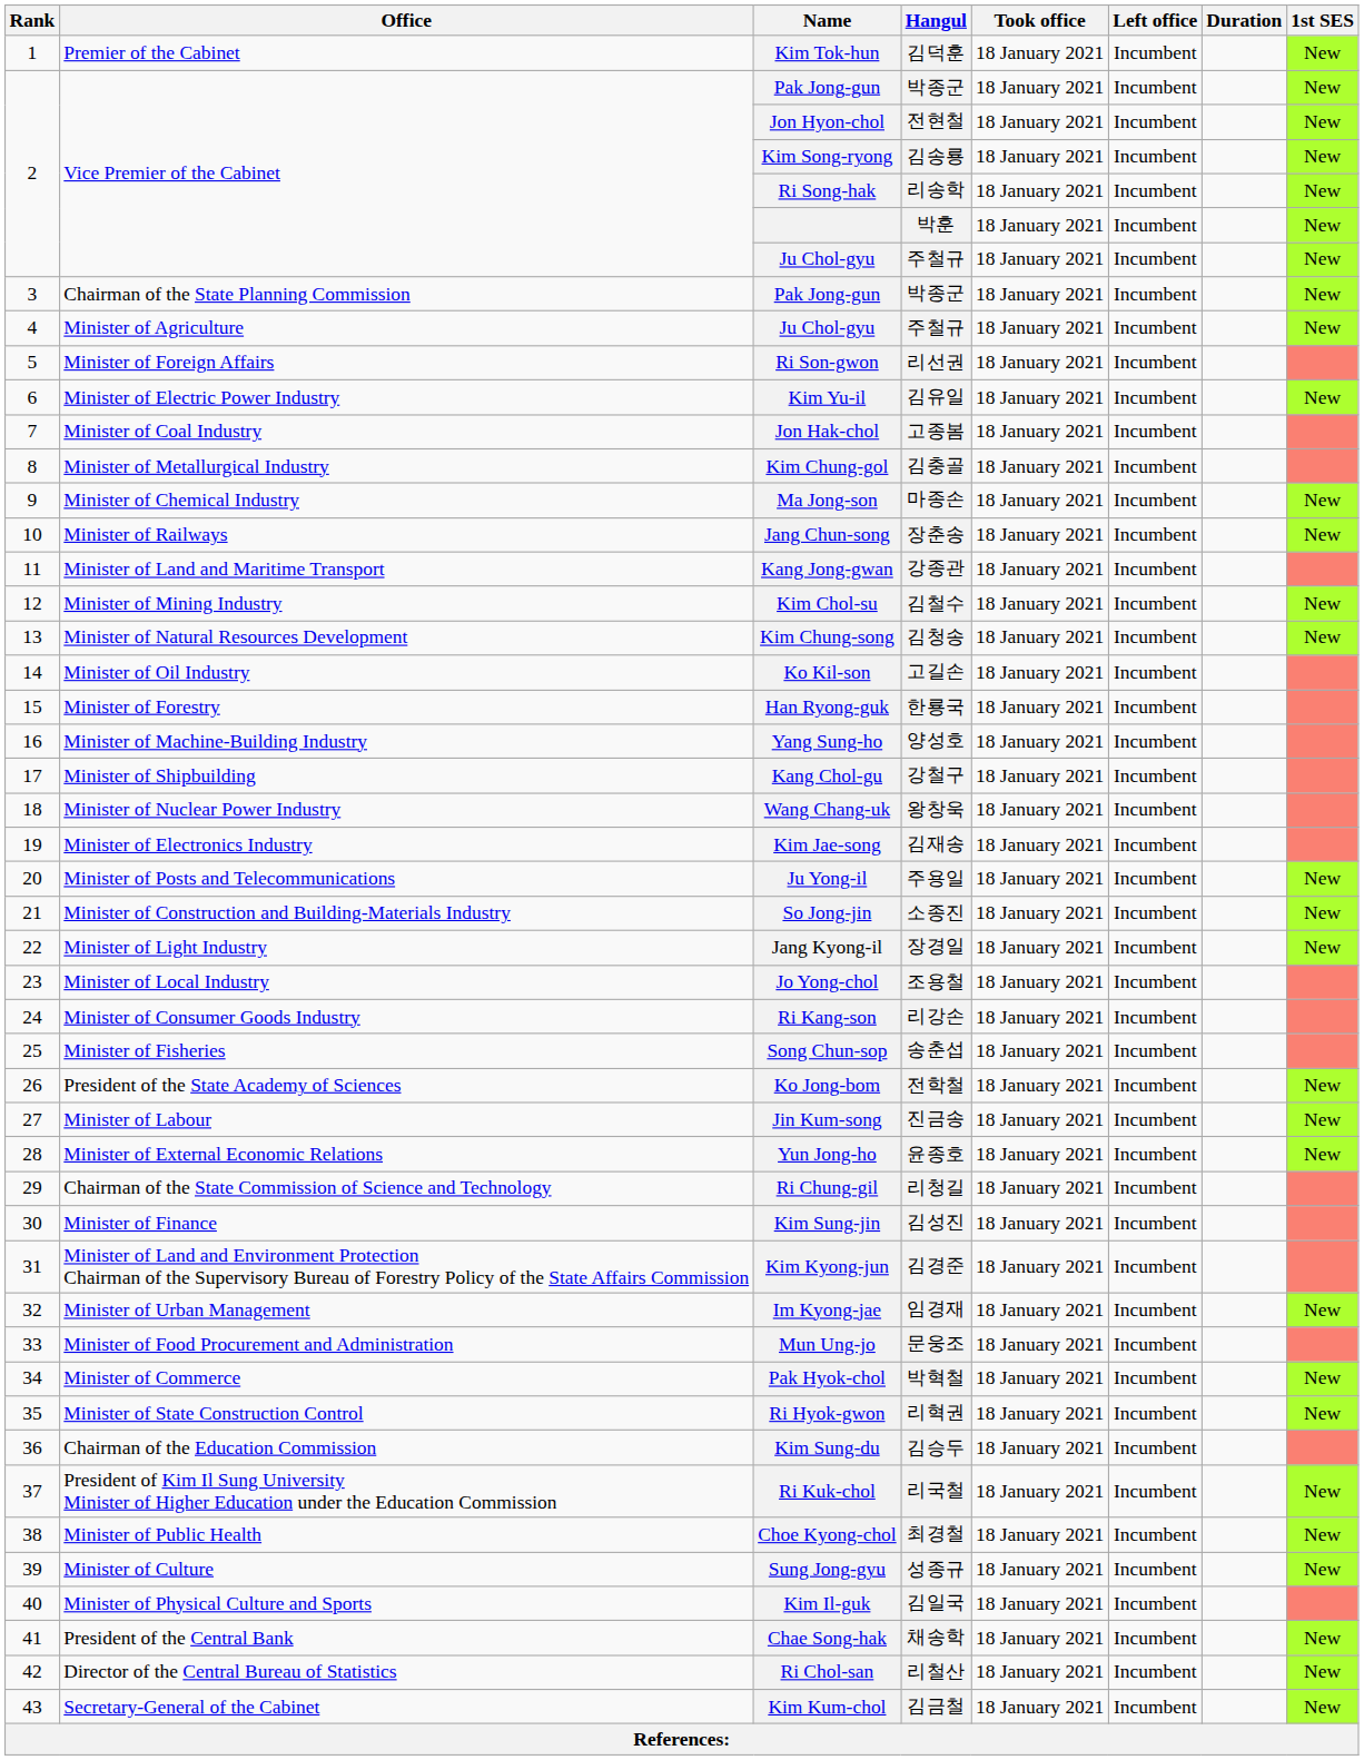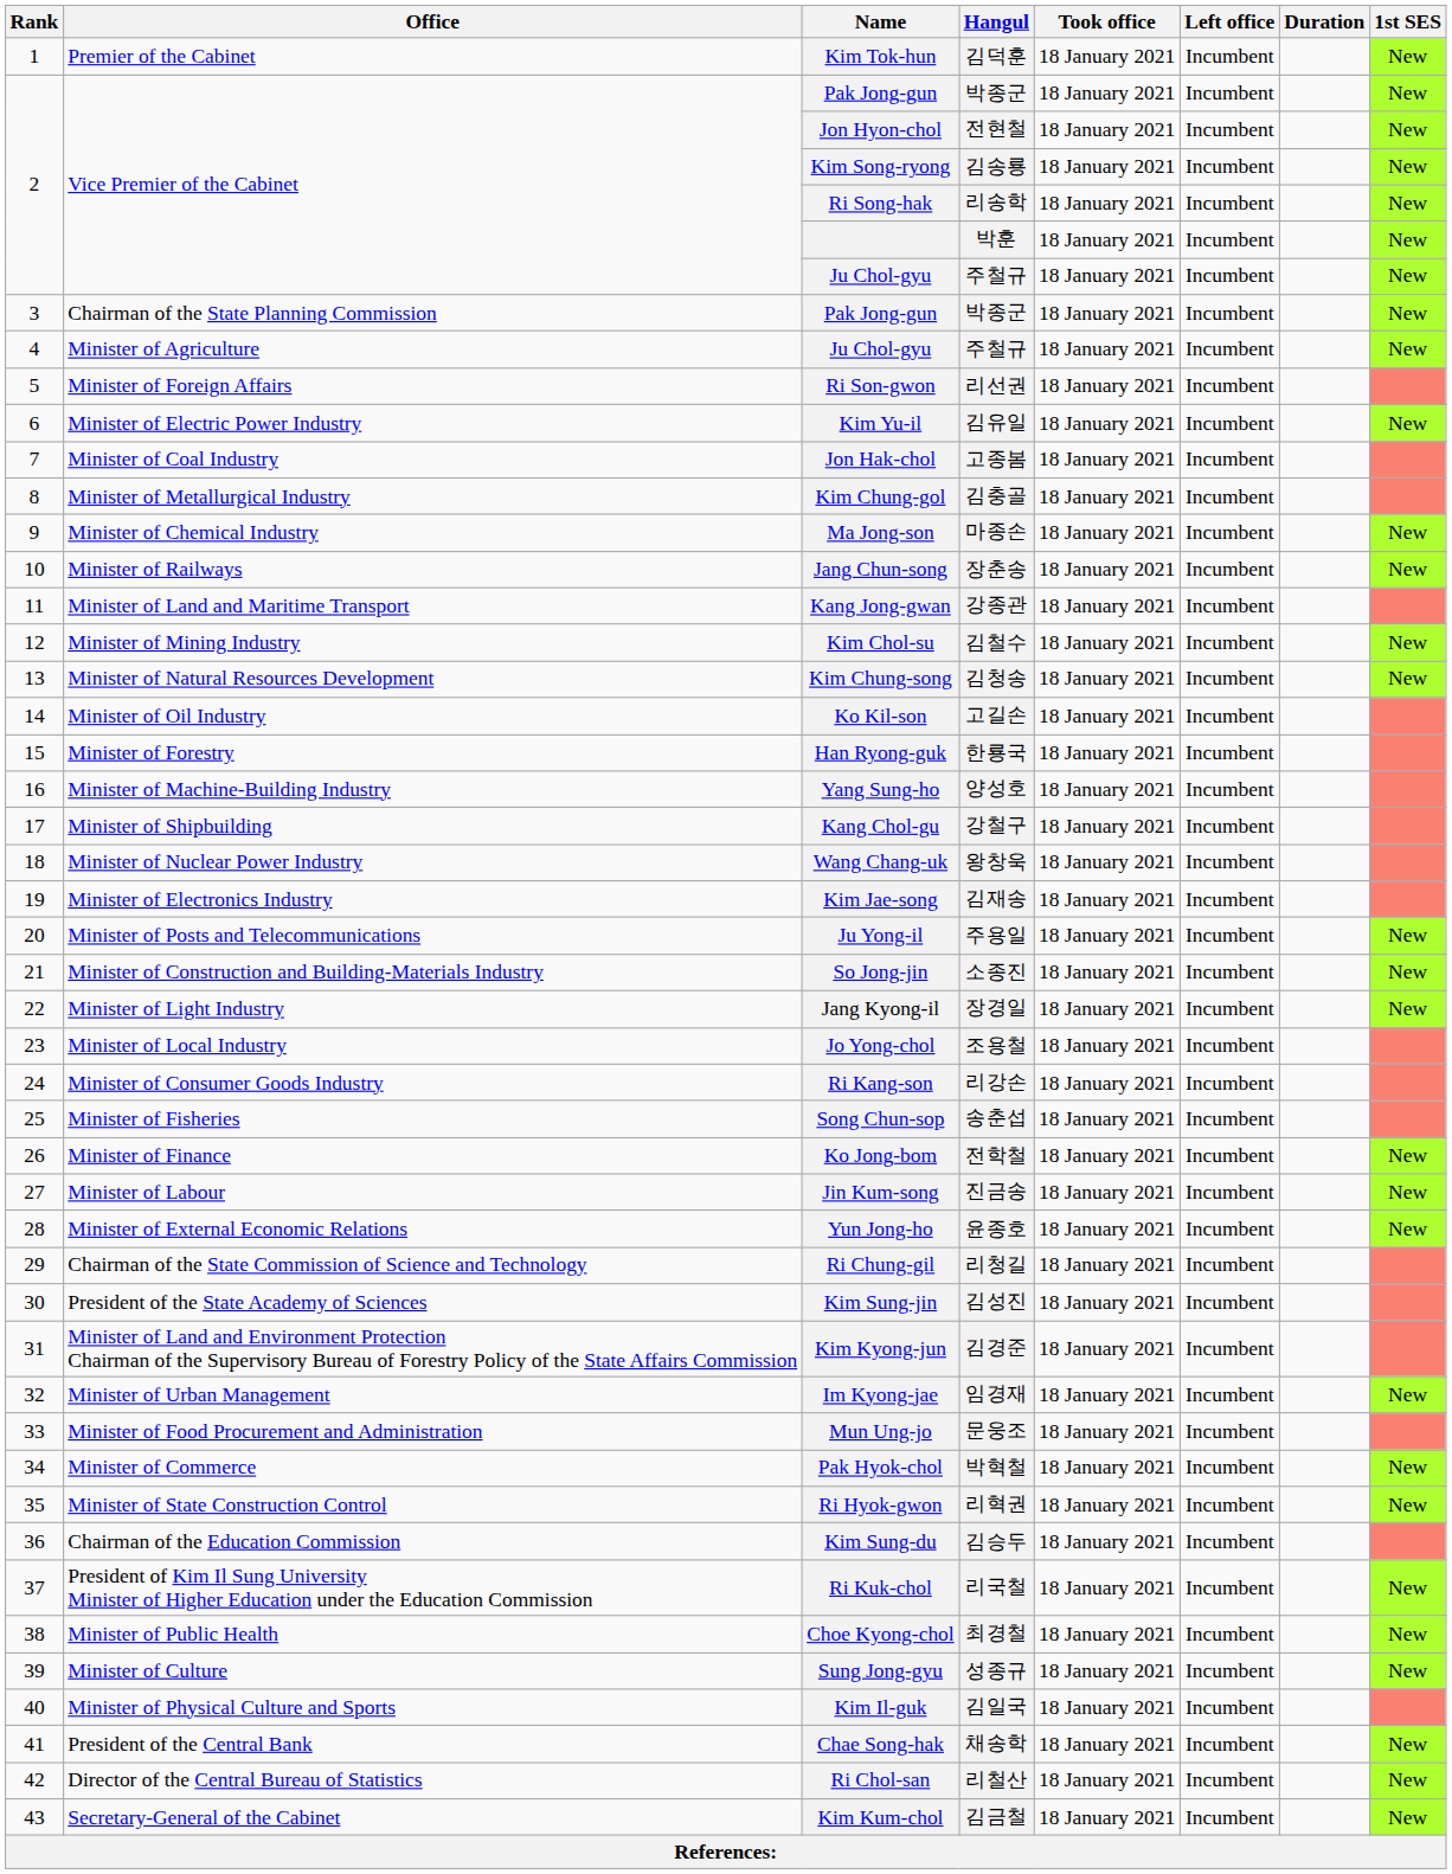 <table class="wikitable sortable">
 <tr>
 <th>Rank</th>
 <th>Office</th>
 <th>Name</th>
 <th class="unsortable"><a href='#'>Hangul</a></th>
 <th>Took office</th>
 <th>Left office</th>
 <th>Duration</th>
 <th>1st SES</th>
 </tr>
 <tr>
 <td align="center">1</td>
 <td><a href='#'>Premier of the Cabinet</a></td>
 <th align="center" scope="row" style="font-weight:normal;"><a href='#'>Kim Tok-hun</a></th>
 <th align="center" scope="row" style="font-weight:normal;">김덕훈</th>
 <td align="center">18 January 2021</td>
 <td align="center">Incumbent</td>
 <td align="center"></td>
 <td align="center" style="background: GreenYellow">New</td>
 </tr>
 <tr>
 <td rowspan="6" align="center">2</td>
 <td rowspan="6"><a href='#'>Vice Premier of the Cabinet</a></td>
 <th align="center" scope="row" style="font-weight:normal;"><a href='#'>Pak Jong-gun</a></th>
 <th align="center" scope="row" style="font-weight:normal;">박종군</th>
 <td align="center">18 January 2021</td>
 <td align="center">Incumbent</td>
 <td align="center"></td>
 <td align="center" style="background: GreenYellow">New</td>
 </tr>
 <tr>
 <th align="center" scope="row" style="font-weight:normal;"><a href='#'>Jon Hyon-chol</a></th>
 <th align="center" scope="row" style="font-weight:normal;">전현철</th>
 <td align="center">18 January 2021</td>
 <td align="center">Incumbent</td>
 <td align="center"></td>
 <td align="center" style="background: GreenYellow">New</td>
 </tr>
 <tr>
 <th align="center" scope="row" style="font-weight:normal;"><a href='#'>Kim Song-ryong</a></th>
 <th align="center" scope="row" style="font-weight:normal;">김송룡</th>
 <td align="center">18 January 2021</td>
 <td align="center">Incumbent</td>
 <td align="center"></td>
 <td align="center" style="background: GreenYellow">New</td>
 </tr>
 <tr>
 <th align="center" scope="row" style="font-weight:normal;"><a href='#'>Ri Song-hak</a></th>
 <th align="center" scope="row" style="font-weight:normal;">리송학</th>
 <td align="center">18 January 2021</td>
 <td align="center">Incumbent</td>
 <td align="center"></td>
 <td align="center" style="background: GreenYellow">New</td>
 </tr>
 <tr>
 <th align="center" scope="row" style="font-weight:normal;"></th>
 <th align="center" scope="row" style="font-weight:normal;">박훈</th>
 <td align="center">18 January 2021</td>
 <td align="center">Incumbent</td>
 <td align="center"></td>
 <td align="center" style="background: GreenYellow">New</td>
 </tr>
 <tr>
 <th align="center" scope="row" style="font-weight:normal;"><a href='#'>Ju Chol-gyu</a></th>
 <th align="center" scope="row" style="font-weight:normal;">주철규</th>
 <td align="center">18 January 2021</td>
 <td align="center">Incumbent</td>
 <td align="center"></td>
 <td align="center" style="background: GreenYellow">New</td>
 </tr>
 <tr>
 <td align="center">3</td>
 <td>Chairman of the <a href='#'>State Planning Commission</a></td>
 <th align="center" scope="row" style="font-weight:normal;"><a href='#'>Pak Jong-gun</a></th>
 <th align="center" scope="row" style="font-weight:normal;">박종군</th>
 <td align="center">18 January 2021</td>
 <td align="center">Incumbent</td>
 <td align="center"></td>
 <td align="center" style="background: GreenYellow">New</td>
 </tr>
 <tr>
 <td align="center">4</td>
 <td><a href='#'>Minister of Agriculture</a></td>
 <th align="center" scope="row" style="font-weight:normal;"><a href='#'>Ju Chol-gyu</a></th>
 <th align="center" scope="row" style="font-weight:normal;">주철규</th>
 <td align="center">18 January 2021</td>
 <td align="center">Incumbent</td>
 <td align="center"></td>
 <td align="center" style="background: GreenYellow">New</td>
 </tr>
 <tr>
 <td align="center">5</td>
 <td><a href='#'>Minister of Foreign Affairs</a></td>
 <th align="center" scope="row" style="font-weight:normal;"><a href='#'>Ri Son-gwon</a></th>
 <th align="center" scope="row" style="font-weight:normal;">리선권</th>
 <td align="center">18 January 2021</td>
 <td align="center">Incumbent</td>
 <td align="center"></td>
 <td style="background: Salmon" align="center"></td>
 </tr>
 <tr>
 <td align="center">6</td>
 <td><a href='#'>Minister of Electric Power Industry</a></td>
 <th align="center" scope="row" style="font-weight:normal;"><a href='#'>Kim Yu-il</a></th>
 <th align="center" scope="row" style="font-weight:normal;">김유일</th>
 <td align="center">18 January 2021</td>
 <td align="center">Incumbent</td>
 <td align="center"></td>
 <td align="center" style="background: GreenYellow">New</td>
 </tr>
 <tr>
 <td align="center">7</td>
 <td><a href='#'>Minister of Coal Industry</a></td>
 <th align="center" scope="row" style="font-weight:normal;"><a href='#'>Jon Hak-chol</a></th>
 <th align="center" scope="row" style="font-weight:normal;">고종봄</th>
 <td align="center">18 January 2021</td>
 <td align="center">Incumbent</td>
 <td align="center"></td>
 <td style="background: Salmon" align="center"></td>
 </tr>
 <tr>
 <td align="center">8</td>
 <td><a href='#'>Minister of Metallurgical Industry</a></td>
 <th align="center" scope="row" style="font-weight:normal;"><a href='#'>Kim Chung-gol</a></th>
 <th align="center" scope="row" style="font-weight:normal;">김충골</th>
 <td align="center">18 January 2021</td>
 <td align="center">Incumbent</td>
 <td align="center"></td>
 <td style="background: Salmon" align="center"></td>
 </tr>
 <tr>
 <td align="center">9</td>
 <td><a href='#'>Minister of Chemical Industry</a></td>
 <th align="center" scope="row" style="font-weight:normal;"><a href='#'>Ma Jong-son</a></th>
 <th align="center" scope="row" style="font-weight:normal;">마종손</th>
 <td align="center">18 January 2021</td>
 <td align="center">Incumbent</td>
 <td align="center"></td>
 <td align="center" style="background: GreenYellow">New</td>
 </tr>
 <tr>
 <td align="center">10</td>
 <td><a href='#'>Minister of Railways</a></td>
 <th align="center" scope="row" style="font-weight:normal;"><a href='#'>Jang Chun-song</a></th>
 <th align="center" scope="row" style="font-weight:normal;">장춘송</th>
 <td align="center">18 January 2021</td>
 <td align="center">Incumbent</td>
 <td align="center"></td>
 <td align="center" style="background: GreenYellow">New</td>
 </tr>
 <tr>
 <td align="center">11</td>
 <td><a href='#'>Minister of Land and Maritime Transport</a></td>
 <th align="center" scope="row" style="font-weight:normal;"><a href='#'>Kang Jong-gwan</a></th>
 <th align="center" scope="row" style="font-weight:normal;">강종관</th>
 <td align="center">18 January 2021</td>
 <td align="center">Incumbent</td>
 <td align="center"></td>
 <td style="background: Salmon" align="center"></td>
 </tr>
 <tr>
 <td align="center">12</td>
 <td><a href='#'>Minister of Mining Industry</a></td>
 <th align="center" scope="row" style="font-weight:normal;"><a href='#'>Kim Chol-su</a></th>
 <th align="center" scope="row" style="font-weight:normal;">김철수</th>
 <td align="center">18 January 2021</td>
 <td align="center">Incumbent</td>
 <td align="center"></td>
 <td align="center" style="background: GreenYellow">New</td>
 </tr>
 <tr>
 <td align="center">13</td>
 <td><a href='#'>Minister of Natural Resources Development</a></td>
 <th align="center" scope="row" style="font-weight:normal;"><a href='#'>Kim Chung-song</a></th>
 <th align="center" scope="row" style="font-weight:normal;">김청송</th>
 <td align="center">18 January 2021</td>
 <td align="center">Incumbent</td>
 <td align="center"></td>
 <td align="center" style="background: GreenYellow">New</td>
 </tr>
 <tr>
 <td align="center">14</td>
 <td><a href='#'>Minister of Oil Industry</a></td>
 <th align="center" scope="row" style="font-weight:normal;"><a href='#'>Ko Kil-son</a></th>
 <th align="center" scope="row" style="font-weight:normal;">고길손</th>
 <td align="center">18 January 2021</td>
 <td align="center">Incumbent</td>
 <td align="center"></td>
 <td style="background: Salmon" align="center"></td>
 </tr>
 <tr>
 <td align="center">15</td>
 <td><a href='#'>Minister of Forestry</a></td>
 <th align="center" scope="row" style="font-weight:normal;"><a href='#'>Han Ryong-guk</a></th>
 <th align="center" scope="row" style="font-weight:normal;">한룡국</th>
 <td align="center">18 January 2021</td>
 <td align="center">Incumbent</td>
 <td align="center"></td>
 <td style="background: Salmon" align="center"></td>
 </tr>
 <tr>
 <td align="center">16</td>
 <td><a href='#'>Minister of Machine-Building Industry</a></td>
 <th align="center" scope="row" style="font-weight:normal;"><a href='#'>Yang Sung-ho</a></th>
 <th align="center" scope="row" style="font-weight:normal;">양성호</th>
 <td align="center">18 January 2021</td>
 <td align="center">Incumbent</td>
 <td align="center"></td>
 <td style="background: Salmon" align="center"></td>
 </tr>
 <tr>
 <td align="center">17</td>
 <td><a href='#'>Minister of Shipbuilding</a></td>
 <th align="center" scope="row" style="font-weight:normal;"><a href='#'>Kang Chol-gu</a></th>
 <th align="center" scope="row" style="font-weight:normal;">강철구</th>
 <td align="center">18 January 2021</td>
 <td align="center">Incumbent</td>
 <td align="center"></td>
 <td style="background: Salmon" align="center"></td>
 </tr>
 <tr>
 <td align="center">18</td>
 <td><a href='#'>Minister of Nuclear Power Industry</a></td>
 <th align="center" scope="row" style="font-weight:normal;"><a href='#'>Wang Chang-uk</a></th>
 <th align="center" scope="row" style="font-weight:normal;">왕창욱</th>
 <td align="center">18 January 2021</td>
 <td align="center">Incumbent</td>
 <td align="center"></td>
 <td style="background: Salmon" align="center"></td>
 </tr>
 <tr>
 <td align="center">19</td>
 <td><a href='#'>Minister of Electronics Industry</a></td>
 <th align="center" scope="row" style="font-weight:normal;"><a href='#'>Kim Jae-song</a></th>
 <th align="center" scope="row" style="font-weight:normal;">김재송</th>
 <td align="center">18 January 2021</td>
 <td align="center">Incumbent</td>
 <td align="center"></td>
 <td style="background: Salmon" align="center"></td>
 </tr>
 <tr>
 <td align="center">20</td>
 <td><a href='#'>Minister of Posts and Telecommunications</a></td>
 <th align="center" scope="row" style="font-weight:normal;"><a href='#'>Ju Yong-il</a></th>
 <th align="center" scope="row" style="font-weight:normal;">주용일</th>
 <td align="center">18 January 2021</td>
 <td align="center">Incumbent</td>
 <td align="center"></td>
 <td align="center" style="background: GreenYellow">New</td>
 </tr>
 <tr>
 <td align="center">21</td>
 <td><a href='#'>Minister of Construction and Building-Materials Industry</a></td>
 <th align="center" scope="row" style="font-weight:normal;"><a href='#'>So Jong-jin</a></th>
 <th align="center" scope="row" style="font-weight:normal;">소종진</th>
 <td align="center">18 January 2021</td>
 <td align="center">Incumbent</td>
 <td align="center"></td>
 <td align="center" style="background: GreenYellow">New</td>
 </tr>
 <tr>
 <td align="center">22</td>
 <td><a href='#'>Minister of Light Industry</a></td>
 <th align="center" scope="row" style="font-weight:normal;">Jang Kyong-il</th>
 <th align="center" scope="row" style="font-weight:normal;">장경일</th>
 <td align="center">18 January 2021</td>
 <td align="center">Incumbent</td>
 <td align="center"></td>
 <td align="center" style="background: GreenYellow">New</td>
 </tr>
 <tr>
 <td align="center">23</td>
 <td><a href='#'>Minister of Local Industry</a></td>
 <th align="center" scope="row" style="font-weight:normal;"><a href='#'>Jo Yong-chol</a></th>
 <th align="center" scope="row" style="font-weight:normal;">조용철</th>
 <td align="center">18 January 2021</td>
 <td align="center">Incumbent</td>
 <td align="center"></td>
 <td style="background: Salmon" align="center"></td>
 </tr>
 <tr>
 <td align="center">24</td>
 <td><a href='#'>Minister of Consumer Goods Industry</a></td>
 <th align="center" scope="row" style="font-weight:normal;"><a href='#'>Ri Kang-son</a></th>
 <th align="center" scope="row" style="font-weight:normal;">리강손</th>
 <td align="center">18 January 2021</td>
 <td align="center">Incumbent</td>
 <td align="center"></td>
 <td style="background: Salmon" align="center"></td>
 </tr>
 <tr>
 <td align="center">25</td>
 <td><a href='#'>Minister of Fisheries</a></td>
 <th align="center" scope="row" style="font-weight:normal;"><a href='#'>Song Chun-sop</a></th>
 <th align="center" scope="row" style="font-weight:normal;">송춘섭</th>
 <td align="center">18 January 2021</td>
 <td align="center">Incumbent</td>
 <td align="center"></td>
 <td style="background: Salmon" align="center"></td>
 </tr>
 <tr>
 <td align="center">26</td>
-<td>President of the <a href='#'>State Academy of Sciences</a></td>
+<td><a href='#'>Minister of Finance</a></td>
 <th align="center" scope="row" style="font-weight:normal;"><a href='#'>Ko Jong-bom</a></th>
 <th align="center" scope="row" style="font-weight:normal;">전학철</th>
 <td align="center">18 January 2021</td>
 <td align="center">Incumbent</td>
 <td align="center"></td>
 <td align="center" style="background: GreenYellow">New</td>
 </tr>
 <tr>
 <td align="center">27</td>
 <td><a href='#'>Minister of Labour</a></td>
 <th align="center" scope="row" style="font-weight:normal;"><a href='#'>Jin Kum-song</a></th>
 <th align="center" scope="row" style="font-weight:normal;">진금송</th>
 <td align="center">18 January 2021</td>
 <td align="center">Incumbent</td>
 <td align="center"></td>
 <td align="center" style="background: GreenYellow">New</td>
 </tr>
 <tr>
 <td align="center">28</td>
 <td><a href='#'>Minister of External Economic Relations</a></td>
 <th align="center" scope="row" style="font-weight:normal;"><a href='#'>Yun Jong-ho</a></th>
 <th align="center" scope="row" style="font-weight:normal;">윤종호</th>
 <td align="center">18 January 2021</td>
 <td align="center">Incumbent</td>
 <td align="center"></td>
 <td align="center" style="background: GreenYellow">New</td>
 </tr>
 <tr>
 <td align="center">29</td>
 <td>Chairman of the <a href='#'>State Commission of Science and Technology</a></td>
 <th align="center" scope="row" style="font-weight:normal;"><a href='#'>Ri Chung-gil</a></th>
 <th align="center" scope="row" style="font-weight:normal;">리청길</th>
 <td align="center">18 January 2021</td>
 <td align="center">Incumbent</td>
 <td align="center"></td>
 <td style="background: Salmon" align="center"></td>
 </tr>
 <tr>
 <td align="center">30</td>
-<td><a href='#'>Minister of Finance</a></td>
+<td>President of the <a href='#'>State Academy of Sciences</a></td>
 <th align="center" scope="row" style="font-weight:normal;"><a href='#'>Kim Sung-jin</a></th>
 <th align="center" scope="row" style="font-weight:normal;">김성진</th>
 <td align="center">18 January 2021</td>
 <td align="center">Incumbent</td>
 <td align="center"></td>
 <td style="background: Salmon" align="center"></td>
 </tr>
 <tr>
 <td align="center">31</td>
 <td><a href='#'>Minister of Land and Environment Protection</a><br>Chairman of the Supervisory Bureau of Forestry Policy of the <a href='#'>State Affairs Commission</a></td>
 <th align="center" scope="row" style="font-weight:normal;"><a href='#'>Kim Kyong-jun</a></th>
 <th align="center" scope="row" style="font-weight:normal;">김경준</th>
 <td align="center">18 January 2021</td>
 <td align="center">Incumbent</td>
 <td align="center"></td>
 <td style="background: Salmon" align="center"></td>
 </tr>
 <tr>
 <td align="center">32</td>
 <td><a href='#'>Minister of Urban Management</a></td>
 <th align="center" scope="row" style="font-weight:normal;"><a href='#'>Im Kyong-jae</a></th>
 <th align="center" scope="row" style="font-weight:normal;">임경재</th>
 <td align="center">18 January 2021</td>
 <td align="center">Incumbent</td>
 <td align="center"></td>
 <td align="center" style="background: GreenYellow">New</td>
 </tr>
 <tr>
 <td align="center">33</td>
 <td><a href='#'>Minister of Food Procurement and Administration</a></td>
 <th align="center" scope="row" style="font-weight:normal;"><a href='#'>Mun Ung-jo</a></th>
 <th align="center" scope="row" style="font-weight:normal;">문웅조</th>
 <td align="center">18 January 2021</td>
 <td align="center">Incumbent</td>
 <td align="center"></td>
 <td style="background: Salmon" align="center"></td>
 </tr>
 <tr>
 <td align="center">34</td>
 <td><a href='#'>Minister of Commerce</a></td>
 <th align="center" scope="row" style="font-weight:normal;"><a href='#'>Pak Hyok-chol</a></th>
 <th align="center" scope="row" style="font-weight:normal;">박혁철</th>
 <td align="center">18 January 2021</td>
 <td align="center">Incumbent</td>
 <td align="center"></td>
 <td align="center" style="background: GreenYellow">New</td>
 </tr>
 <tr>
 <td align="center">35</td>
 <td><a href='#'>Minister of State Construction Control</a></td>
 <th align="center" scope="row" style="font-weight:normal;"><a href='#'>Ri Hyok-gwon</a></th>
 <th align="center" scope="row" style="font-weight:normal;">리혁권</th>
 <td align="center">18 January 2021</td>
 <td align="center">Incumbent</td>
 <td align="center"></td>
 <td align="center" style="background: GreenYellow">New</td>
 </tr>
 <tr>
 <td align="center">36</td>
 <td>Chairman of the <a href='#'>Education Commission</a></td>
 <th align="center" scope="row" style="font-weight:normal;"><a href='#'>Kim Sung-du</a></th>
 <th align="center" scope="row" style="font-weight:normal;">김승두</th>
 <td align="center">18 January 2021</td>
 <td align="center">Incumbent</td>
 <td align="center"></td>
 <td style="background: Salmon" align="center"></td>
 </tr>
 <tr>
 <td align="center">37</td>
 <td>President of <a href='#'>Kim Il Sung University</a><br><a href='#'>Minister of Higher Education</a> under the Education Commission</td>
 <th align="center" scope="row" style="font-weight:normal;"><a href='#'>Ri Kuk-chol</a></th>
 <th align="center" scope="row" style="font-weight:normal;">리국철</th>
 <td align="center">18 January 2021</td>
 <td align="center">Incumbent</td>
 <td align="center"></td>
 <td align="center" style="background: GreenYellow">New</td>
 </tr>
 <tr>
 <td align="center">38</td>
 <td><a href='#'>Minister of Public Health</a></td>
 <th align="center" scope="row" style="font-weight:normal;"><a href='#'>Choe Kyong-chol</a></th>
 <th align="center" scope="row" style="font-weight:normal;">최경철</th>
 <td align="center">18 January 2021</td>
 <td align="center">Incumbent</td>
 <td align="center"></td>
 <td align="center" style="background: GreenYellow">New</td>
 </tr>
 <tr>
 <td align="center">39</td>
 <td><a href='#'>Minister of Culture</a></td>
 <th align="center" scope="row" style="font-weight:normal;"><a href='#'>Sung Jong-gyu</a></th>
 <th align="center" scope="row" style="font-weight:normal;">성종규</th>
 <td align="center">18 January 2021</td>
 <td align="center">Incumbent</td>
 <td align="center"></td>
 <td align="center" style="background: GreenYellow">New</td>
 </tr>
 <tr>
 <td align="center">40</td>
 <td><a href='#'>Minister of Physical Culture and Sports</a></td>
 <th align="center" scope="row" style="font-weight:normal;"><a href='#'>Kim Il-guk</a></th>
 <th align="center" scope="row" style="font-weight:normal;">김일국</th>
 <td align="center">18 January 2021</td>
 <td align="center">Incumbent</td>
 <td align="center"></td>
 <td style="background: Salmon" align="center"></td>
 </tr>
 <tr>
 <td align="center">41</td>
 <td>President of the <a href='#'>Central Bank</a></td>
 <th align="center" scope="row" style="font-weight:normal;"><a href='#'>Chae Song-hak</a></th>
 <th align="center" scope="row" style="font-weight:normal;">채송학</th>
 <td align="center">18 January 2021</td>
 <td align="center">Incumbent</td>
 <td align="center"></td>
 <td align="center" style="background: GreenYellow">New</td>
 </tr>
 <tr>
 <td align="center">42</td>
 <td>Director of the <a href='#'>Central Bureau of Statistics</a></td>
 <th align="center" scope="row" style="font-weight:normal;"><a href='#'>Ri Chol-san</a></th>
 <th align="center" scope="row" style="font-weight:normal;">리철산</th>
 <td align="center">18 January 2021</td>
 <td align="center">Incumbent</td>
 <td align="center"></td>
 <td align="center" style="background: GreenYellow">New</td>
 </tr>
 <tr>
 <td align="center">43</td>
 <td><a href='#'>Secretary-General of the Cabinet</a></td>
 <th align="center" scope="row" style="font-weight:normal;"><a href='#'>Kim Kum-chol</a></th>
 <th align="center" scope="row" style="font-weight:normal;">김금철</th>
 <td align="center">18 January 2021</td>
 <td align="center">Incumbent</td>
 <td align="center"></td>
 <td align="center" style="background: GreenYellow">New</td>
 </tr>
 <tr>
 <th colspan="9" unsortable><strong>References:</strong><br></th>
 </tr>
 </table>
